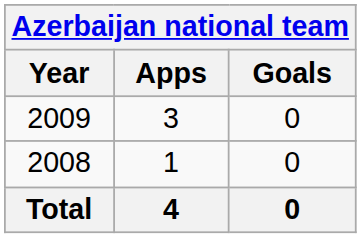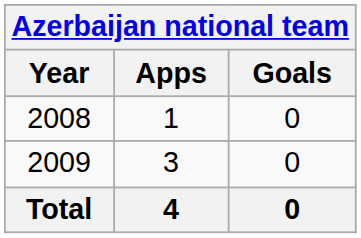 <table class="wikitable" style="text-align:center">
 <tr>
 <th colspan=3><a href='#'>Azerbaijan national team</a></th>
 </tr>
 <tr>
 <th>Year</th>
 <th>Apps</th>
 <th>Goals</th>
 </tr>
 <tr>
-<td>2009</td>
-<td>3</td>
+<td>2008</td>
+<td>1</td>
 <td>0</td>
 </tr>
 <tr>
-<td>2008</td>
-<td>1</td>
+<td>2009</td>
+<td>3</td>
 <td>0</td>
 </tr>
 <tr>
 <th>Total</th>
 <th>4</th>
 <th>0</th>
 </tr>
 </table>
